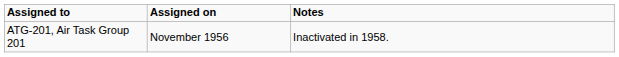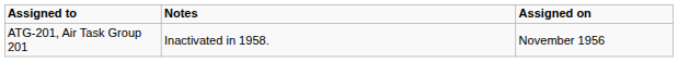 <table class="wikitable" style="width: 70%;">
 <tr>
 <td style="width: 200px;"><strong>Assigned to</strong></td>
+<td><strong>Notes</strong></td>
 <td style="width: 200px;"><strong>Assigned on</strong></td>
-<td><strong>Notes</strong></td>
 </tr>
 <tr>
 <td>ATG-201, Air Task Group 201</td>
+<td>Inactivated in 1958.</td>
 <td>November 1956</td>
-<td>Inactivated in 1958.</td>
 </tr>
 </table>
